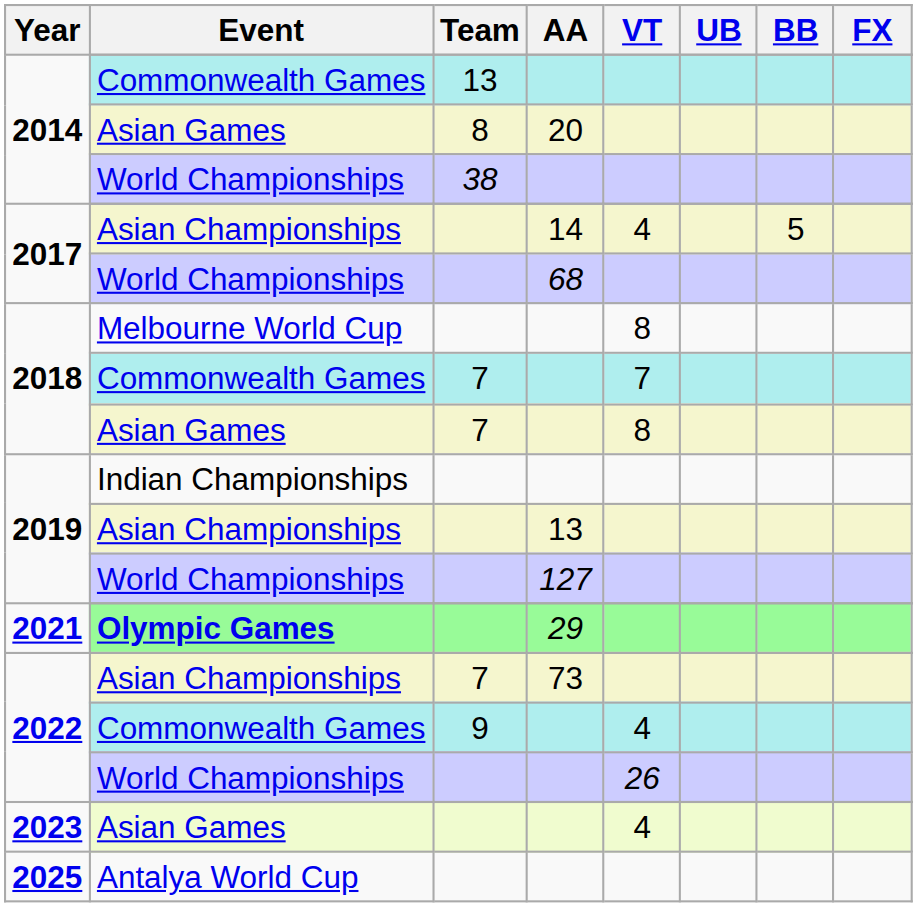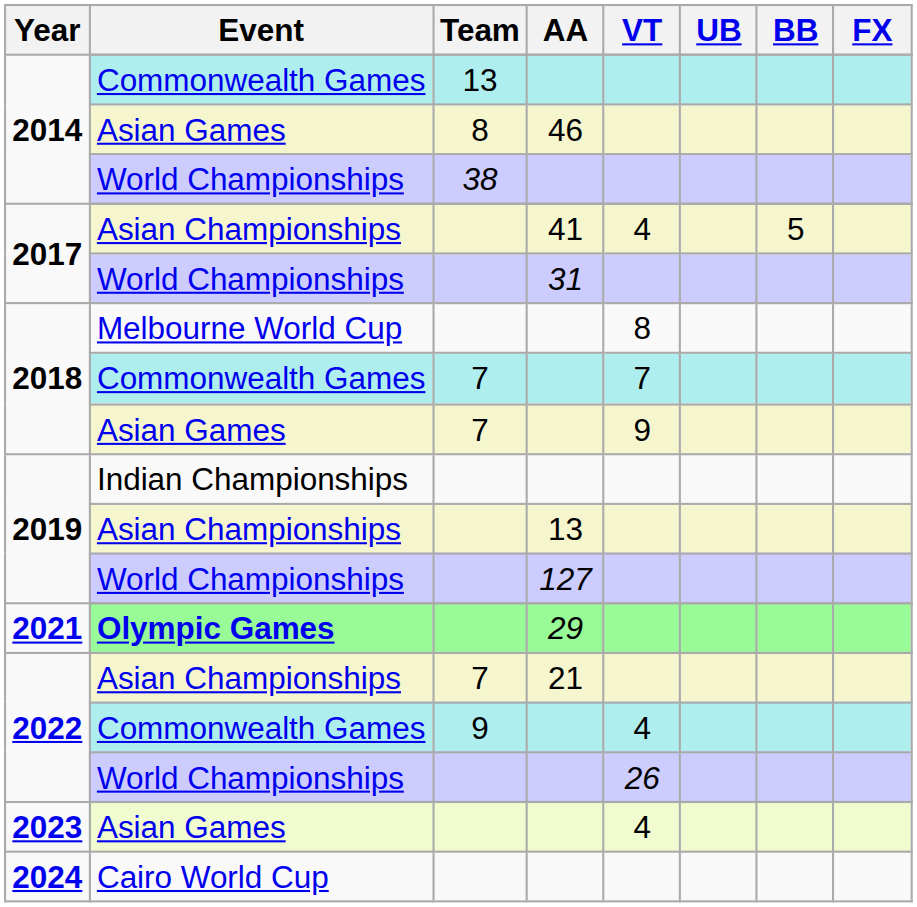 <table class="wikitable" border=1 style="text-align:center; font-size:95%;">
 <tr>
 <th>Year</th>
 <th>Event</th>
 <th style="width:30px;">Team</th>
 <th style="width:30px;">AA</th>
 <th style="width:30px;"><a href='#'>VT</a></th>
 <th style="width:30px;"><a href='#'>UB</a></th>
 <th style="width:30px;"><a href='#'>BB</a></th>
 <th style="width:30px;"><a href='#'>FX</a></th>
 </tr>
 <tr>
 <td rowspan="4"><strong>2014</strong></td>
 </tr>
 <tr bgcolor="#afeeee">
 <td align=left><a href='#'>Commonwealth Games</a></td>
 <td>13</td>
 <td></td>
 <td></td>
 <td></td>
 <td></td>
 <td></td>
 </tr>
 <tr bgcolor=#F5F6CE>
 <td align=left><a href='#'>Asian Games</a></td>
 <td>8</td>
-<td>20</td>
+<td>46</td>
 <td></td>
 <td></td>
 <td></td>
 <td></td>
 </tr>
 <tr style="background:#ccf;">
 <td align=left><a href='#'>World Championships</a></td>
 <td><em>38</em></td>
 <td></td>
 <td></td>
 <td></td>
 <td></td>
 <td></td>
 </tr>
 <tr>
 <td rowspan="3"><strong>2017</strong></td>
 </tr>
 <tr bgcolor=#F5F6CE>
 <td align=left><a href='#'>Asian Championships</a></td>
 <td></td>
-<td>14</td>
+<td>41</td>
 <td>4</td>
 <td></td>
 <td>5</td>
 <td></td>
 </tr>
 <tr style="background:#ccf;">
 <td align=left><a href='#'>World Championships</a></td>
 <td></td>
-<td><em>68</em></td>
+<td><em>31</em></td>
 <td></td>
 <td></td>
 <td></td>
 <td></td>
 </tr>
 <tr>
 <td rowspan="3"><strong>2018</strong></td>
 <td align=left><a href='#'>Melbourne World Cup</a></td>
 <td></td>
 <td></td>
 <td>8</td>
 <td></td>
 <td></td>
 <td></td>
 </tr>
 <tr bgcolor="#afeeee">
 <td align=left><a href='#'>Commonwealth Games</a></td>
 <td>7</td>
 <td></td>
 <td>7</td>
 <td></td>
 <td></td>
 <td></td>
 </tr>
 <tr bgcolor=#F5F6CE>
 <td align=left><a href='#'>Asian Games</a></td>
 <td>7</td>
 <td></td>
-<td>8</td>
+<td>9</td>
 <td></td>
 <td></td>
 <td></td>
 </tr>
 <tr>
 <td rowspan="3"><strong>2019</strong></td>
 <td align=left>Indian Championships</td>
 <td></td>
 <td></td>
 <td></td>
 <td></td>
 <td></td>
 <td></td>
 </tr>
 <tr bgcolor=#F5F6CE>
 <td align=left><a href='#'>Asian Championships</a></td>
 <td></td>
 <td>13</td>
 <td></td>
 <td></td>
 <td></td>
 <td></td>
 </tr>
 <tr style="background:#ccf;">
 <td align=left><a href='#'>World Championships</a></td>
 <td></td>
 <td><em>127</em></td>
 <td></td>
 <td></td>
 <td></td>
 <td></td>
 </tr>
 <tr>
 <td rowspan="2"><strong><a href='#'>2021</a></strong></td>
 </tr>
 <tr bgcolor=98FB98>
 <td align=left><strong><a href='#'>Olympic Games</a></strong></td>
 <td></td>
 <td><em>29</em></td>
 <td></td>
 <td></td>
 <td></td>
 <td></td>
 </tr>
 <tr>
 <td rowspan="4"><strong><a href='#'>2022</a></strong></td>
 </tr>
 <tr bgcolor=#F5F6CE>
 <td align=left><a href='#'>Asian Championships</a></td>
 <td>7</td>
-<td>73</td>
+<td>21</td>
 <td></td>
 <td></td>
 <td></td>
 <td></td>
 </tr>
 <tr bgcolor="#afeeee">
 <td align=left><a href='#'>Commonwealth Games</a></td>
 <td>9</td>
 <td></td>
 <td>4</td>
 <td></td>
 <td></td>
 <td></td>
 </tr>
 <tr bgcolor=#CCCCFF>
 <td align=left><a href='#'>World Championships</a></td>
 <td></td>
 <td></td>
 <td><em>26</em></td>
 <td></td>
 <td></td>
 <td></td>
 </tr>
 <tr>
 <td rowspan="2"><strong><a href='#'>2023</a></strong></td>
 </tr>
 <tr bgcolor=#f0fccf>
 <td align=left><a href='#'>Asian Games</a></td>
 <td></td>
 <td></td>
 <td>4</td>
 <td></td>
 <td></td>
 <td></td>
 </tr>
 <tr>
-<td rowspan="1"><strong><a href='#'>2025</a></strong></td>
-<td align=left><a href='#'>Antalya World Cup</a></td>
+<td rowspan="1"><strong><a href='#'>2024</a></strong></td>
+<td align=left><a href='#'>Cairo World Cup</a></td>
 <td></td>
 <td></td>
 <td></td>
 <td></td>
 <td></td>
 <td></td>
 </tr>
 </table>
